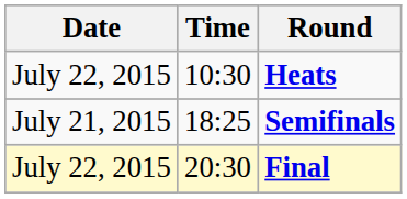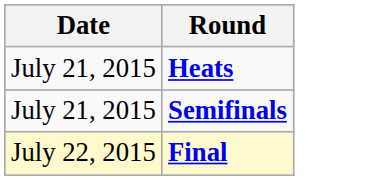 <table class="wikitable">
 <tr>
 <th>Date</th>
-<th>Time</th>
 <th>Round</th>
 </tr>
 <tr>
-<td>July 22, 2015</td>
-<td>10:30</td>
+<td>July 21, 2015</td>
 <td><strong><a href='#'>Heats</a></strong></td>
 </tr>
 <tr>
 <td>July 21, 2015</td>
-<td>18:25</td>
 <td><strong><a href='#'>Semifinals</a></strong></td>
 </tr>
 <tr style=background:lemonchiffon>
 <td>July 22, 2015</td>
-<td>20:30</td>
 <td><strong><a href='#'>Final</a></strong></td>
 </tr>
 </table>
